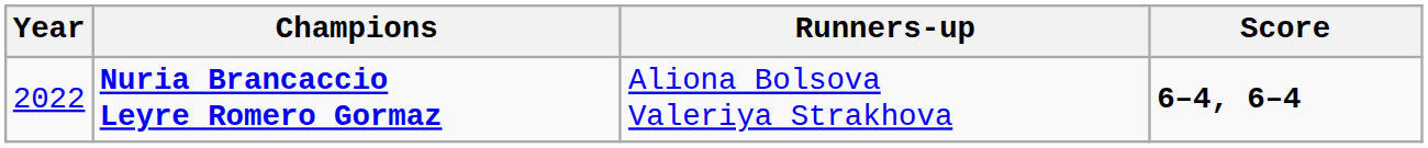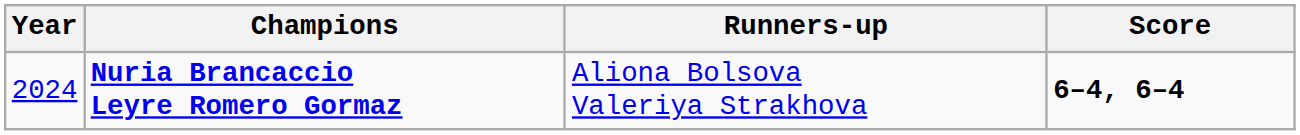 <table class="wikitable" style="font-size:90%">
 <tr>
 <th>Year</th>
 <th width="200">Champions</th>
 <th width="200">Runners-up</th>
 <th width="100">Score</th>
 </tr>
 <tr>
-<td><a href='#'>2022</a></td>
+<td><a href='#'>2024</a></td>
 <td> <strong><a href='#'>Nuria Brancaccio</a></strong> <br>  <strong><a href='#'>Leyre Romero Gormaz</a></strong></td>
 <td> <a href='#'>Aliona Bolsova</a> <br>  <a href='#'>Valeriya Strakhova</a></td>
 <td><strong>6–4, 6–4</strong></td>
 </tr>
 </table>
